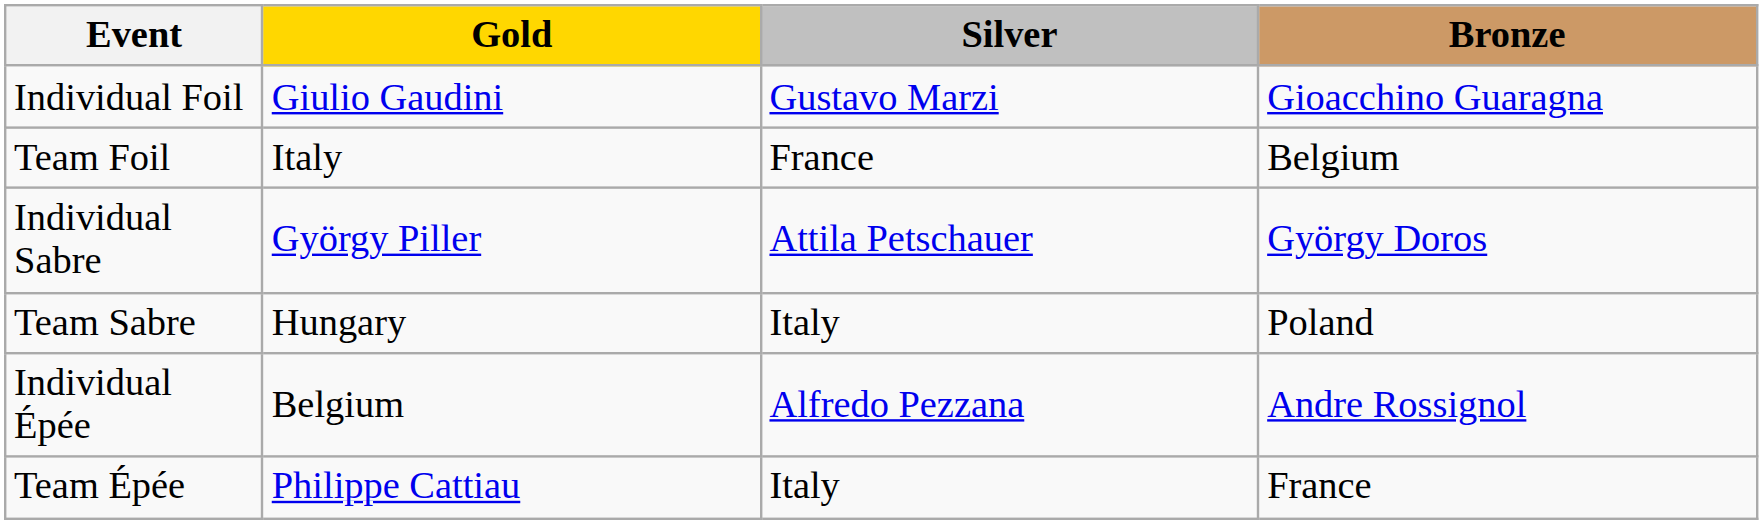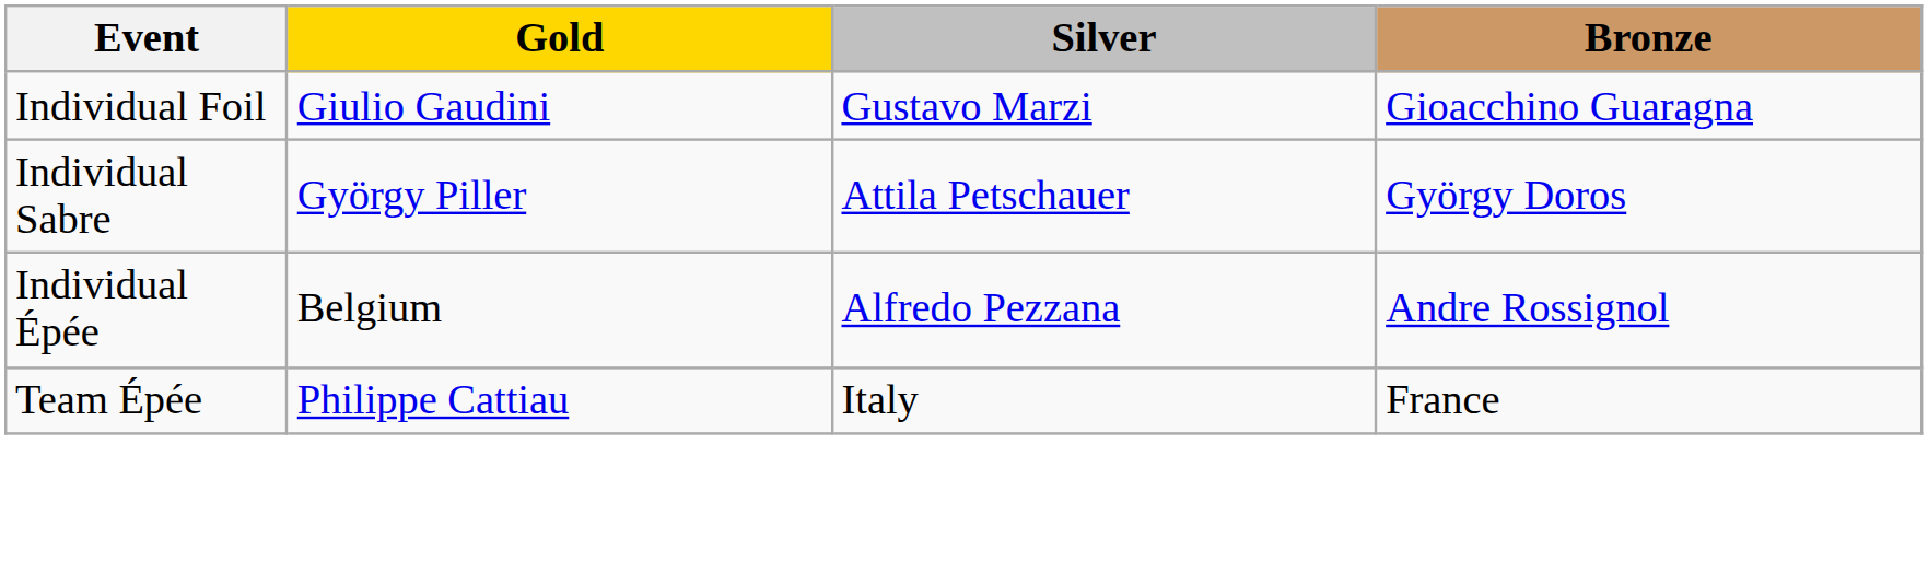 <table class="wikitable">
 <tr>
 <th width="100">Event</th>
 <th style="background-color:gold;" width="200"> Gold</th>
 <th style="background-color:silver;" width="200"> Silver</th>
 <th style="background-color:#CC9966;" width="200"> Bronze</th>
 </tr>
 <tr>
 <td>Individual Foil</td>
 <td> <a href='#'>Giulio Gaudini</a></td>
 <td> <a href='#'>Gustavo Marzi</a></td>
 <td> <a href='#'>Gioacchino Guaragna</a></td>
 </tr>
 <tr>
-<td>Team Foil</td>
-<td> Italy</td>
-<td> France</td>
-<td> Belgium</td>
-</tr>
-<tr>
 <td>Individual Sabre</td>
 <td> <a href='#'>György Piller</a></td>
 <td> <a href='#'>Attila Petschauer</a></td>
 <td> <a href='#'>György Doros</a></td>
-</tr>
-<tr>
-<td>Team Sabre</td>
-<td> Hungary</td>
-<td> Italy</td>
-<td> Poland</td>
 </tr>
 <tr>
 <td>Individual Épée</td>
 <td> Belgium</td>
 <td> <a href='#'>Alfredo Pezzana</a></td>
 <td> <a href='#'>Andre Rossignol</a></td>
 </tr>
 <tr>
 <td>Team Épée</td>
 <td> <a href='#'>Philippe Cattiau</a></td>
 <td> Italy</td>
 <td> France</td>
 </tr>
 </table>
